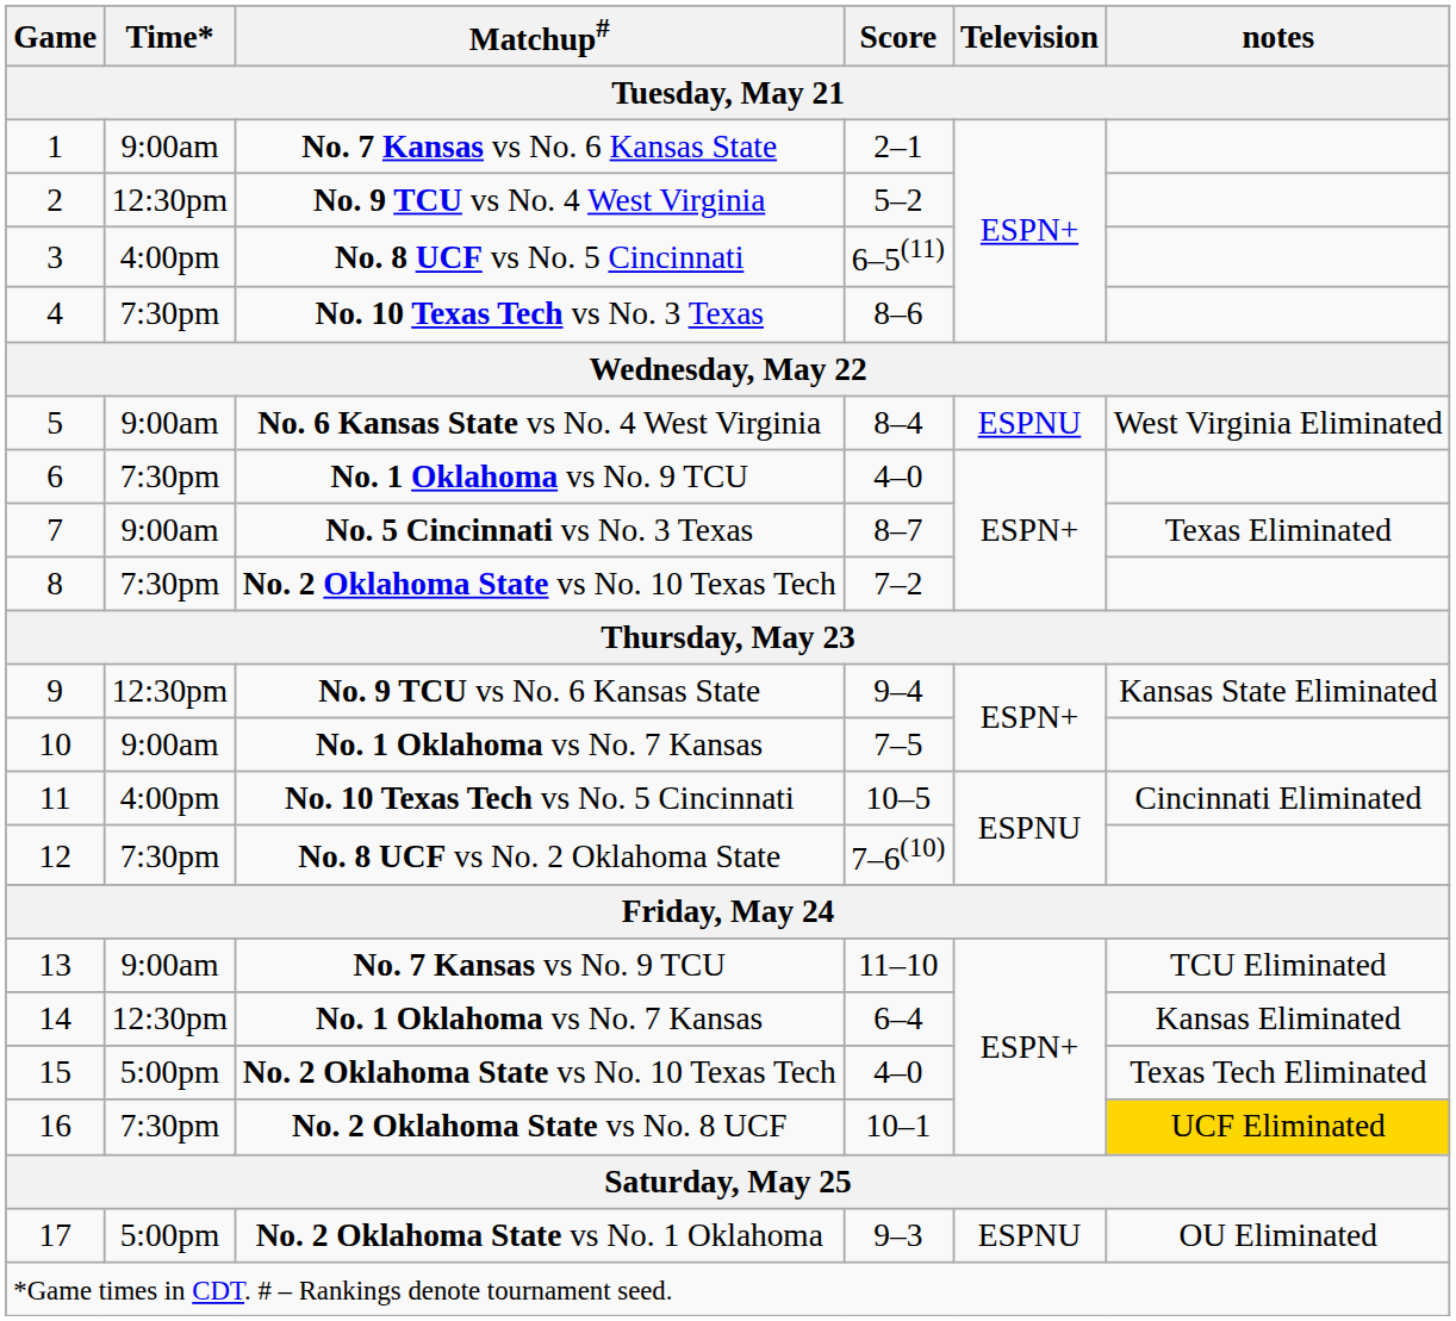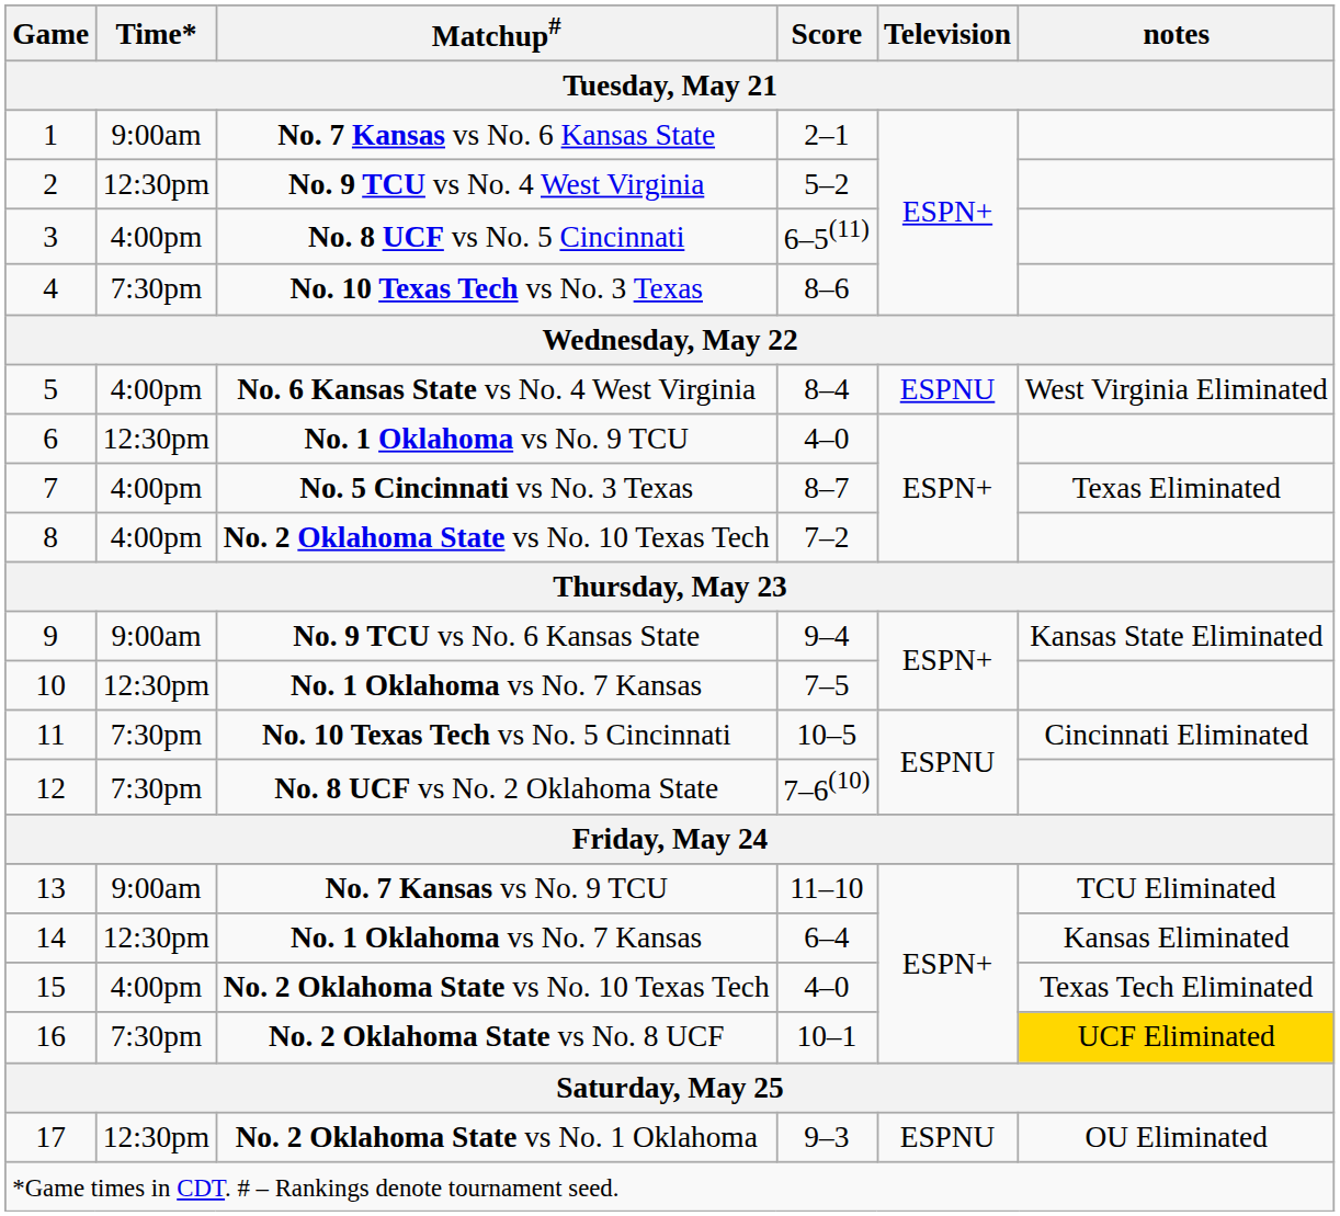 <table class="wikitable" style="font-size: 95%">
 <tr align="center">
 <th>Game</th>
 <th>Time*</th>
 <th>Matchup<sup>#</sup></th>
 <th>Score</th>
 <th>Television</th>
 <th>notes</th>
 </tr>
 <tr>
 <th colspan=7>Tuesday, May 21</th>
 </tr>
 <tr>
 <td style="text-align:center;">1</td>
 <td style="text-align:center;">9:00am</td>
 <td style="text-align:center;"><strong>No. 7 <a href='#'>Kansas</a></strong> vs No. 6 <a href='#'>Kansas State</a></td>
 <td style="text-align:center;">2–1</td>
 <td rowspan="4" style="text-align:center;"><a href='#'>ESPN+</a></td>
 <td style="text-align:center;"></td>
 </tr>
 <tr>
 <td style="text-align:center;">2</td>
 <td style="text-align:center;">12:30pm</td>
 <td style="text-align:center;"><strong>No. 9 <a href='#'>TCU</a></strong> vs No. 4 <a href='#'>West Virginia</a></td>
 <td style="text-align:center;">5–2</td>
 <td style="text-align:center;"></td>
 </tr>
 <tr>
 <td style="text-align:center;">3</td>
 <td style="text-align:center;">4:00pm</td>
 <td style="text-align:center;"><strong>No. 8 <a href='#'>UCF</a></strong> vs No. 5 <a href='#'>Cincinnati</a></td>
 <td style="text-align:center;">6–5<sup>(11)</sup></td>
 <td style="text-align:center;"></td>
 </tr>
 <tr>
 <td style="text-align:center;">4</td>
 <td style="text-align:center;">7:30pm</td>
 <td style="text-align:center;"><strong>No. 10 <a href='#'>Texas Tech</a></strong> vs No. 3 <a href='#'>Texas</a></td>
 <td style="text-align:center;">8–6</td>
 <td style="text-align:center;"></td>
 </tr>
 <tr>
 <th colspan=7>Wednesday, May 22</th>
 </tr>
 <tr>
 <td style="text-align:center;">5</td>
-<td style="text-align:center;">9:00am</td>
+<td style="text-align:center;">4:00pm</td>
 <td style="text-align:center;"><strong>No. 6 Kansas State</strong> vs No. 4 West Virginia</td>
 <td style="text-align:center;">8–4</td>
 <td style="text-align:center;"><a href='#'>ESPNU</a></td>
 <td style="text-align:center;">West Virginia Eliminated</td>
 </tr>
 <tr>
 <td style="text-align:center;">6</td>
-<td style="text-align:center;">7:30pm</td>
+<td style="text-align:center;">12:30pm</td>
 <td style="text-align:center;"><strong>No. 1 <a href='#'>Oklahoma</a></strong> vs No. 9 TCU</td>
 <td style="text-align:center;">4–0</td>
 <td rowspan="3" style="text-align:center;">ESPN+</td>
 <td style="text-align:center;"></td>
 </tr>
 <tr>
 <td style="text-align:center;">7</td>
-<td style="text-align:center;">9:00am</td>
+<td style="text-align:center;">4:00pm</td>
 <td style="text-align:center;"><strong>No. 5 Cincinnati</strong> vs No. 3 Texas</td>
 <td style="text-align:center;">8–7</td>
 <td style="text-align:center;">Texas Eliminated</td>
 </tr>
 <tr>
 <td style="text-align:center;">8</td>
-<td style="text-align:center;">7:30pm</td>
+<td style="text-align:center;">4:00pm</td>
 <td style="text-align:center;"><strong>No. 2 <a href='#'>Oklahoma State</a></strong> vs No. 10 Texas Tech</td>
 <td style="text-align:center;">7–2</td>
 <td style="text-align:center;"></td>
 </tr>
 <tr>
 <th colspan=7>Thursday, May 23</th>
 </tr>
 <tr>
 <td style="text-align:center;">9</td>
-<td style="text-align:center;">12:30pm</td>
+<td style="text-align:center;">9:00am</td>
 <td style="text-align:center;"><strong>No. 9 TCU</strong> vs No. 6 Kansas State</td>
 <td style="text-align:center;">9–4</td>
 <td rowspan="2" style="text-align:center;">ESPN+</td>
 <td style="text-align:center;">Kansas State Eliminated</td>
 </tr>
 <tr>
 <td style="text-align:center;">10</td>
-<td style="text-align:center;">9:00am</td>
+<td style="text-align:center;">12:30pm</td>
 <td style="text-align:center;"><strong>No. 1 Oklahoma</strong> vs No. 7 Kansas</td>
 <td style="text-align:center;">7–5</td>
 <td style="text-align:center;"></td>
 </tr>
 <tr>
 <td style="text-align:center;">11</td>
-<td style="text-align:center;">4:00pm</td>
+<td style="text-align:center;">7:30pm</td>
 <td style="text-align:center;"><strong>No. 10 Texas Tech</strong> vs No. 5 Cincinnati</td>
 <td style="text-align:center;">10–5</td>
 <td rowspan="2" style="text-align:center;">ESPNU</td>
 <td style="text-align:center;">Cincinnati Eliminated</td>
 </tr>
 <tr>
 <td style="text-align:center;">12</td>
 <td style="text-align:center;">7:30pm</td>
 <td style="text-align:center;"><strong>No. 8 UCF</strong> vs No. 2 Oklahoma State</td>
 <td style="text-align:center;">7–6<sup>(10)</sup></td>
 <td style="text-align:center;"></td>
 </tr>
 <tr>
 <th colspan="7">Friday, May 24</th>
 </tr>
 <tr>
 <td style="text-align:center;">13</td>
 <td style="text-align:center;">9:00am</td>
 <td style="text-align:center;"><strong>No. 7 Kansas</strong> vs No. 9 TCU</td>
 <td style="text-align:center;">11–10</td>
 <td rowspan="4" style="text-align:center;">ESPN+</td>
 <td style="text-align:center;">TCU Eliminated</td>
 </tr>
 <tr>
 <td style="text-align:center;">14</td>
 <td style="text-align:center;">12:30pm</td>
 <td style="text-align:center;"><strong>No. 1 Oklahoma</strong> vs No. 7 Kansas</td>
 <td style="text-align:center;">6–4</td>
 <td style="text-align:center;">Kansas Eliminated</td>
 </tr>
 <tr>
 <td style="text-align:center;">15</td>
-<td style="text-align:center;">5:00pm</td>
+<td style="text-align:center;">4:00pm</td>
 <td style="text-align:center;"><strong>No. 2 Oklahoma State</strong> vs No. 10 Texas Tech</td>
 <td style="text-align:center;">4–0</td>
 <td style="text-align:center;">Texas Tech Eliminated</td>
 </tr>
 <tr>
 <td style="text-align:center;">16</td>
 <td style="text-align:center;">7:30pm</td>
 <td style="text-align:center;"><strong>No. 2 Oklahoma State</strong> vs No. 8 UCF</td>
 <td style="text-align:center;">10–1</td>
 <td style="background: gold; text-align:center;">UCF Eliminated</td>
 </tr>
 <tr>
 <th colspan="7">Saturday, May 25</th>
 </tr>
 <tr>
 <td style="text-align:center;">17</td>
-<td style="text-align:center;">5:00pm</td>
+<td style="text-align:center;">12:30pm</td>
 <td style="text-align:center;"><strong>No. 2 Oklahoma State</strong> vs No. 1 Oklahoma</td>
 <td style="text-align:center;">9–3</td>
 <td style="text-align:center;">ESPNU</td>
 <td style="text-align:center;">OU Eliminated</td>
 </tr>
 <tr>
 <td colspan=7><small>*Game times in <a href='#'>CDT</a>. # – Rankings denote tournament seed. </small></td>
 </tr>
 </table>
